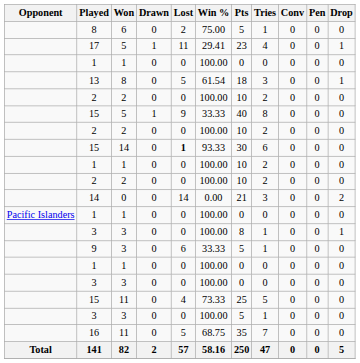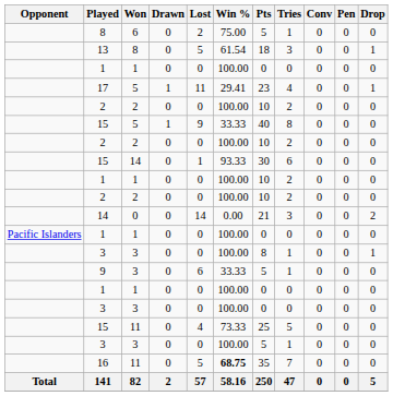 <table class="wikitable sortable" style="font-size:90%; text-align:center">
 <tr>
 <th>Opponent</th>
 <th>Played</th>
 <th>Won</th>
 <th>Drawn</th>
 <th>Lost</th>
 <th>Win %</th>
 <th>Pts</th>
 <th>Tries</th>
 <th>Conv</th>
 <th>Pen</th>
 <th>Drop</th>
 </tr>
 <tr>
 <td align=left></td>
 <td>8</td>
 <td>6</td>
 <td>0</td>
 <td>2</td>
 <td>75.00</td>
 <td>5</td>
 <td>1</td>
 <td>0</td>
 <td>0</td>
 <td>0</td>
 </tr>
 <tr>
 <td align=left></td>
-<td>17</td>
+<td>13</td>
+<td>8</td>
+<td>0</td>
 <td>5</td>
-<td>1</td>
-<td>11</td>
-<td>29.41</td>
-<td>23</td>
-<td>4</td>
+<td>61.54</td>
+<td>18</td>
+<td>3</td>
 <td>0</td>
 <td>0</td>
 <td>1</td>
 </tr>
 <tr>
 <td align=left></td>
 <td>1</td>
 <td>1</td>
 <td>0</td>
 <td>0</td>
 <td>100.00</td>
 <td>0</td>
 <td>0</td>
 <td>0</td>
 <td>0</td>
 <td>0</td>
 </tr>
 <tr>
 <td align=left></td>
-<td>13</td>
-<td>8</td>
-<td>0</td>
+<td>17</td>
 <td>5</td>
-<td>61.54</td>
-<td>18</td>
-<td>3</td>
+<td>1</td>
+<td>11</td>
+<td>29.41</td>
+<td>23</td>
+<td>4</td>
 <td>0</td>
 <td>0</td>
 <td>1</td>
 </tr>
 <tr>
 <td align=left></td>
 <td>2</td>
 <td>2</td>
 <td>0</td>
 <td>0</td>
 <td>100.00</td>
 <td>10</td>
 <td>2</td>
 <td>0</td>
 <td>0</td>
 <td>0</td>
 </tr>
 <tr>
 <td align=left></td>
 <td>15</td>
 <td>5</td>
 <td>1</td>
 <td>9</td>
 <td>33.33</td>
 <td>40</td>
 <td>8</td>
 <td>0</td>
 <td>0</td>
 <td>0</td>
 </tr>
 <tr>
 <td align=left></td>
 <td>2</td>
 <td>2</td>
 <td>0</td>
 <td>0</td>
 <td>100.00</td>
 <td>10</td>
 <td>2</td>
 <td>0</td>
 <td>0</td>
 <td>0</td>
 </tr>
 <tr>
 <td align=left></td>
 <td>15</td>
 <td>14</td>
 <td>0</td>
-<td><strong>1</strong></td>
+<td>1</td>
 <td>93.33</td>
 <td>30</td>
 <td>6</td>
 <td>0</td>
 <td>0</td>
 <td>0</td>
 </tr>
 <tr>
 <td align=left></td>
 <td>1</td>
 <td>1</td>
 <td>0</td>
 <td>0</td>
 <td>100.00</td>
 <td>10</td>
 <td>2</td>
 <td>0</td>
 <td>0</td>
 <td>0</td>
 </tr>
 <tr>
 <td align=left></td>
 <td>2</td>
 <td>2</td>
 <td>0</td>
 <td>0</td>
 <td>100.00</td>
 <td>10</td>
 <td>2</td>
 <td>0</td>
 <td>0</td>
 <td>0</td>
 </tr>
 <tr>
 <td align=left></td>
 <td>14</td>
 <td>0</td>
 <td>0</td>
 <td>14</td>
 <td>0.00</td>
 <td>21</td>
 <td>3</td>
 <td>0</td>
 <td>0</td>
 <td>2</td>
 </tr>
 <tr>
 <td align=left><a href='#'>Pacific Islanders</a></td>
 <td>1</td>
 <td>1</td>
 <td>0</td>
 <td>0</td>
 <td>100.00</td>
 <td>0</td>
 <td>0</td>
 <td>0</td>
 <td>0</td>
 <td>0</td>
 </tr>
 <tr>
 <td align=left></td>
 <td>3</td>
 <td>3</td>
 <td>0</td>
 <td>0</td>
 <td>100.00</td>
 <td>8</td>
 <td>1</td>
 <td>0</td>
 <td>0</td>
 <td>1</td>
 </tr>
 <tr>
 <td align=left></td>
 <td>9</td>
 <td>3</td>
 <td>0</td>
 <td>6</td>
 <td>33.33</td>
 <td>5</td>
 <td>1</td>
 <td>0</td>
 <td>0</td>
 <td>0</td>
 </tr>
 <tr>
 <td align=left></td>
 <td>1</td>
 <td>1</td>
 <td>0</td>
 <td>0</td>
 <td>100.00</td>
 <td>0</td>
 <td>0</td>
 <td>0</td>
 <td>0</td>
 <td>0</td>
 </tr>
 <tr>
 <td align=left></td>
 <td>3</td>
 <td>3</td>
 <td>0</td>
 <td>0</td>
 <td>100.00</td>
 <td>0</td>
 <td>0</td>
 <td>0</td>
 <td>0</td>
 <td>0</td>
 </tr>
 <tr>
 <td align=left></td>
 <td>15</td>
 <td>11</td>
 <td>0</td>
 <td>4</td>
 <td>73.33</td>
 <td>25</td>
 <td>5</td>
 <td>0</td>
 <td>0</td>
 <td>0</td>
 </tr>
 <tr>
 <td align=left></td>
 <td>3</td>
 <td>3</td>
 <td>0</td>
 <td>0</td>
 <td>100.00</td>
 <td>5</td>
 <td>1</td>
 <td>0</td>
 <td>0</td>
 <td>0</td>
 </tr>
 <tr>
 <td align=left></td>
 <td>16</td>
 <td>11</td>
 <td>0</td>
 <td>5</td>
-<td>68.75</td>
+<td><strong>68.75</strong></td>
 <td>35</td>
 <td>7</td>
 <td>0</td>
 <td>0</td>
 <td>0</td>
 </tr>
 <tr>
 <th align=left>Total</th>
 <th>141</th>
 <th>82</th>
 <th>2</th>
 <th>57</th>
 <th>58.16</th>
 <th>250</th>
 <th>47</th>
 <th>0</th>
 <th>0</th>
 <th>5</th>
 </tr>
 <tr>
 </tr>
 </table>
